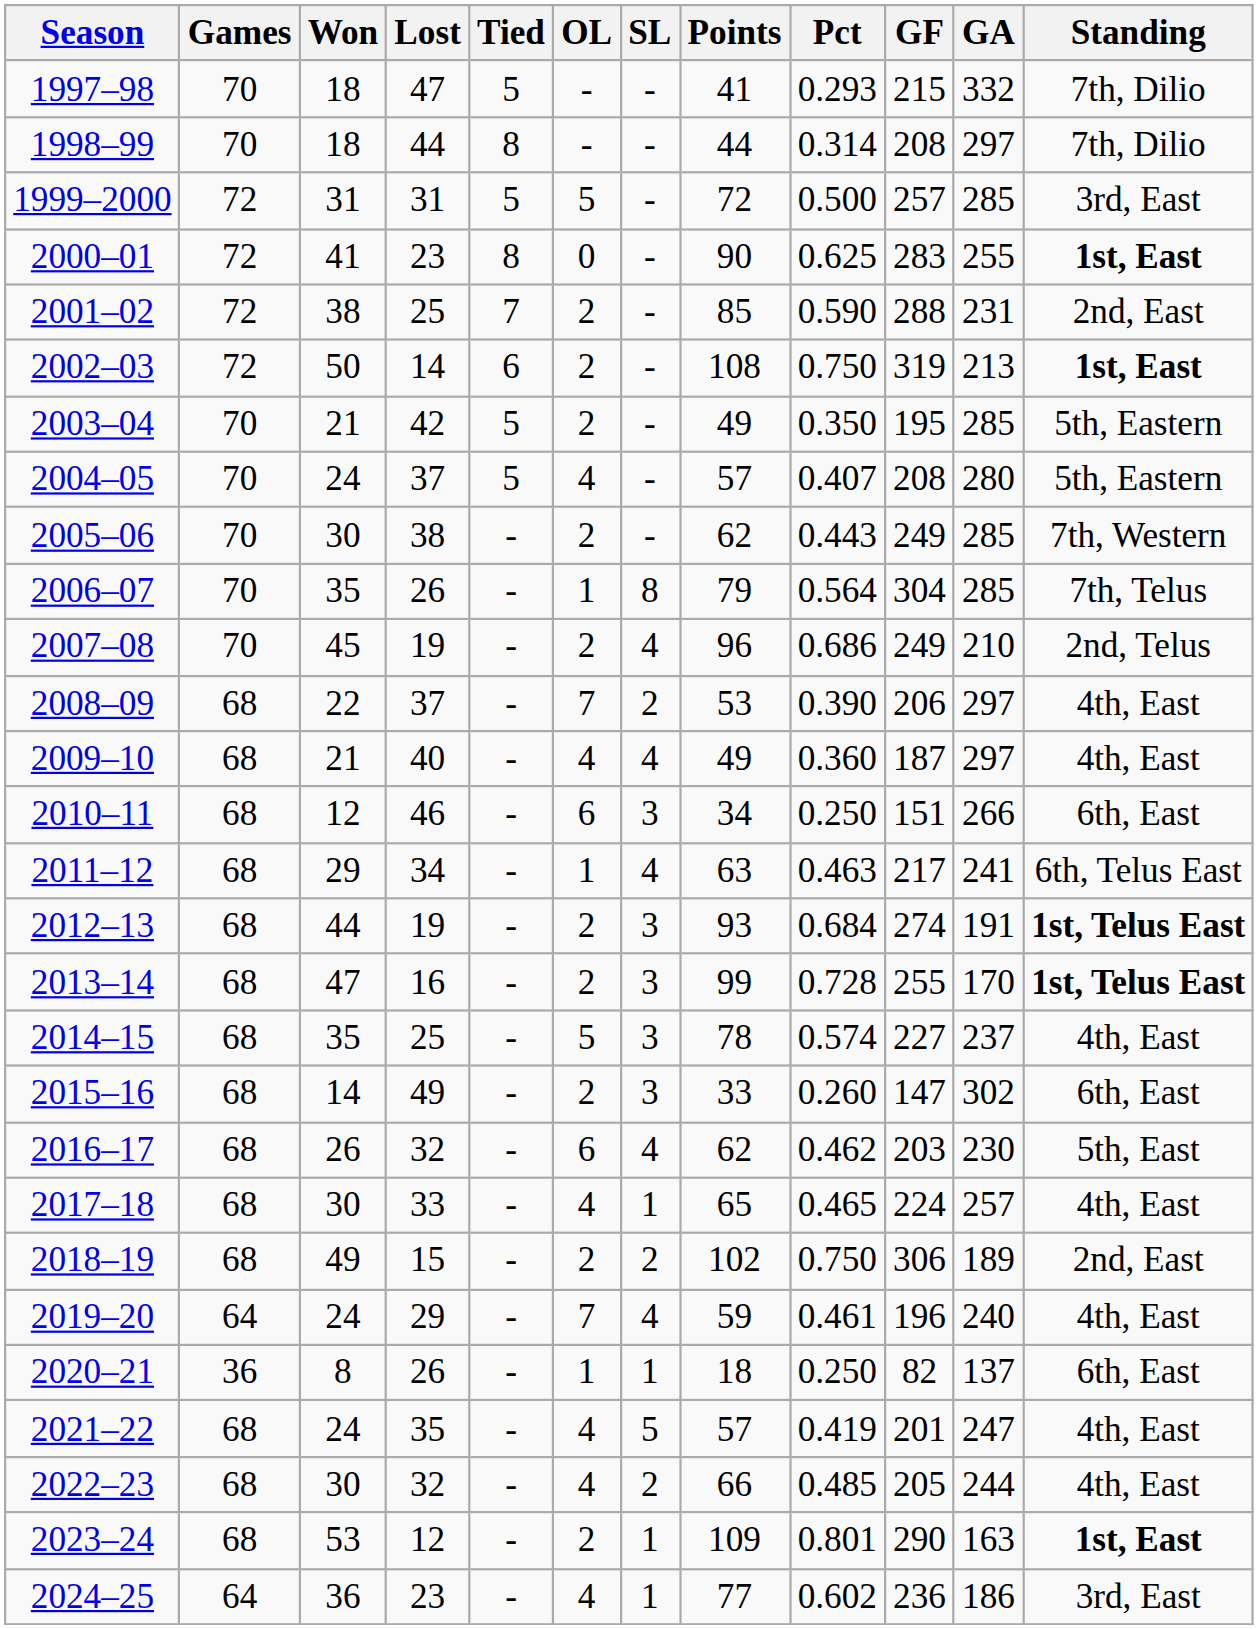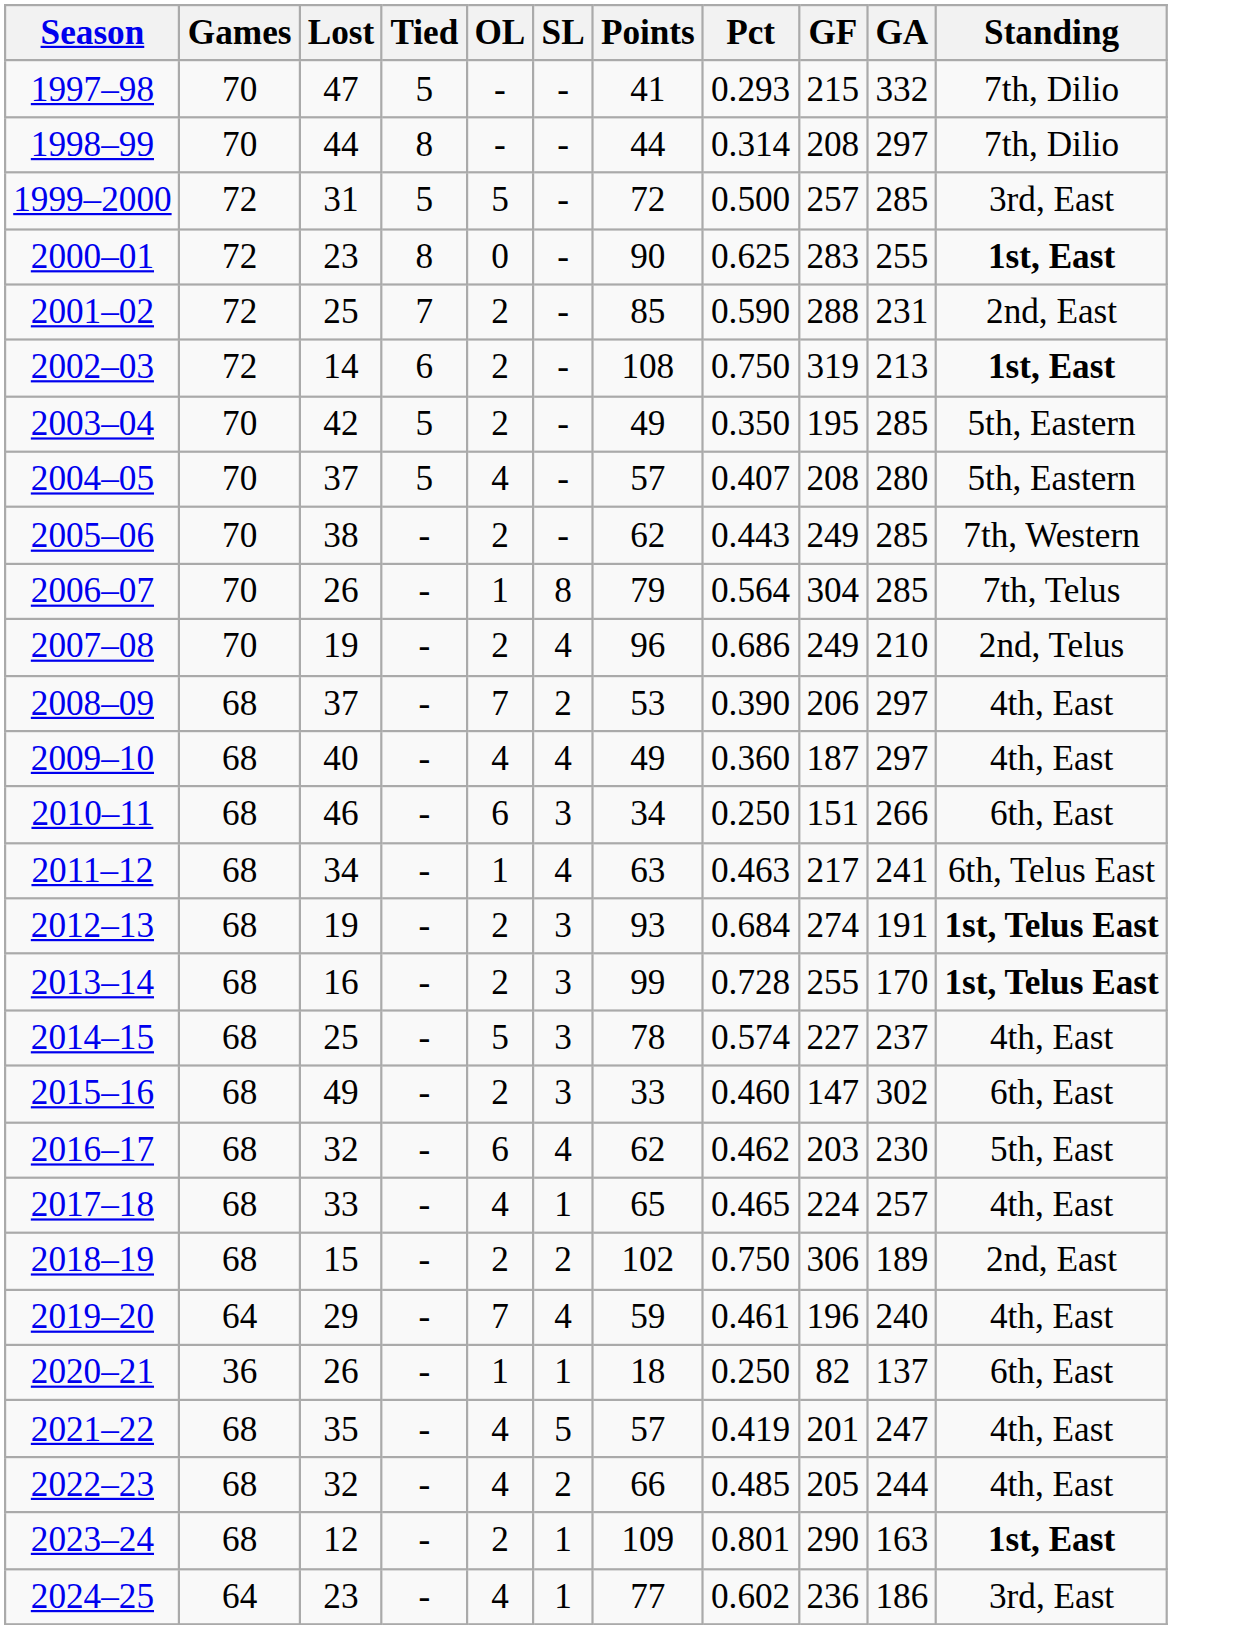 <table class="wikitable" style="text-align:center">
 <tr>
 <th><a href='#'>Season</a></th>
 <th>Games</th>
-<th>Won</th>
 <th>Lost</th>
 <th>Tied</th>
 <th>OL</th>
 <th>SL</th>
 <th>Points</th>
 <th>Pct</th>
 <th>GF</th>
 <th>GA</th>
 <th>Standing</th>
 </tr>
 <tr>
 <td><a href='#'>1997–98</a></td>
 <td>70</td>
-<td>18</td>
 <td>47</td>
 <td>5</td>
 <td>-</td>
 <td>-</td>
 <td>41</td>
 <td>0.293</td>
 <td>215</td>
 <td>332</td>
 <td>7th, Dilio</td>
 </tr>
 <tr>
 <td><a href='#'>1998–99</a></td>
 <td>70</td>
-<td>18</td>
 <td>44</td>
 <td>8</td>
 <td>-</td>
 <td>-</td>
 <td>44</td>
 <td>0.314</td>
 <td>208</td>
 <td>297</td>
 <td>7th, Dilio</td>
 </tr>
 <tr>
 <td><a href='#'>1999–2000</a></td>
 <td>72</td>
 <td>31</td>
-<td>31</td>
 <td>5</td>
 <td>5</td>
 <td>-</td>
 <td>72</td>
 <td>0.500</td>
 <td>257</td>
 <td>285</td>
 <td>3rd, East</td>
 </tr>
 <tr>
 <td><a href='#'>2000–01</a></td>
 <td>72</td>
-<td>41</td>
 <td>23</td>
 <td>8</td>
 <td>0</td>
 <td>-</td>
 <td>90</td>
 <td>0.625</td>
 <td>283</td>
 <td>255</td>
 <td><strong>1st, East</strong></td>
 </tr>
 <tr>
 <td><a href='#'>2001–02</a></td>
 <td>72</td>
-<td>38</td>
 <td>25</td>
 <td>7</td>
 <td>2</td>
 <td>-</td>
 <td>85</td>
 <td>0.590</td>
 <td>288</td>
 <td>231</td>
 <td>2nd, East</td>
 </tr>
 <tr>
 <td><a href='#'>2002–03</a></td>
 <td>72</td>
-<td>50</td>
 <td>14</td>
 <td>6</td>
 <td>2</td>
 <td>-</td>
 <td>108</td>
 <td>0.750</td>
 <td>319</td>
 <td>213</td>
 <td><strong>1st, East</strong></td>
 </tr>
 <tr>
 <td><a href='#'>2003–04</a></td>
 <td>70</td>
-<td>21</td>
 <td>42</td>
 <td>5</td>
 <td>2</td>
 <td>-</td>
 <td>49</td>
 <td>0.350</td>
 <td>195</td>
 <td>285</td>
 <td>5th, Eastern</td>
 </tr>
 <tr>
 <td><a href='#'>2004–05</a></td>
 <td>70</td>
-<td>24</td>
 <td>37</td>
 <td>5</td>
 <td>4</td>
 <td>-</td>
 <td>57</td>
 <td>0.407</td>
 <td>208</td>
 <td>280</td>
 <td>5th, Eastern</td>
 </tr>
 <tr>
 <td><a href='#'>2005–06</a></td>
 <td>70</td>
-<td>30</td>
 <td>38</td>
 <td>-</td>
 <td>2</td>
 <td>-</td>
 <td>62</td>
 <td>0.443</td>
 <td>249</td>
 <td>285</td>
 <td>7th, Western</td>
 </tr>
 <tr>
 <td><a href='#'>2006–07</a></td>
 <td>70</td>
-<td>35</td>
 <td>26</td>
 <td>-</td>
 <td>1</td>
 <td>8</td>
 <td>79</td>
 <td>0.564</td>
 <td>304</td>
 <td>285</td>
 <td>7th, Telus</td>
 </tr>
 <tr>
 <td><a href='#'>2007–08</a></td>
 <td>70</td>
-<td>45</td>
 <td>19</td>
 <td>-</td>
 <td>2</td>
 <td>4</td>
 <td>96</td>
 <td>0.686</td>
 <td>249</td>
 <td>210</td>
 <td>2nd, Telus</td>
 </tr>
 <tr>
 <td><a href='#'>2008–09</a></td>
 <td>68</td>
-<td>22</td>
 <td>37</td>
 <td>-</td>
 <td>7</td>
 <td>2</td>
 <td>53</td>
 <td>0.390</td>
 <td>206</td>
 <td>297</td>
 <td>4th, East</td>
 </tr>
 <tr>
 <td><a href='#'>2009–10</a></td>
 <td>68</td>
-<td>21</td>
 <td>40</td>
 <td>-</td>
 <td>4</td>
 <td>4</td>
 <td>49</td>
 <td>0.360</td>
 <td>187</td>
 <td>297</td>
 <td>4th, East</td>
 </tr>
 <tr>
 <td><a href='#'>2010–11</a></td>
 <td>68</td>
-<td>12</td>
 <td>46</td>
 <td>-</td>
 <td>6</td>
 <td>3</td>
 <td>34</td>
 <td>0.250</td>
 <td>151</td>
 <td>266</td>
 <td>6th, East</td>
 </tr>
 <tr>
 <td><a href='#'>2011–12</a></td>
 <td>68</td>
-<td>29</td>
 <td>34</td>
 <td>-</td>
 <td>1</td>
 <td>4</td>
 <td>63</td>
 <td>0.463</td>
 <td>217</td>
 <td>241</td>
 <td>6th, Telus East</td>
 </tr>
 <tr>
 <td><a href='#'>2012–13</a></td>
 <td>68</td>
-<td>44</td>
 <td>19</td>
 <td>-</td>
 <td>2</td>
 <td>3</td>
 <td>93</td>
 <td>0.684</td>
 <td>274</td>
 <td>191</td>
 <td><strong>1st, Telus East</strong></td>
 </tr>
 <tr>
 <td><a href='#'>2013–14</a></td>
 <td>68</td>
-<td>47</td>
 <td>16</td>
 <td>-</td>
 <td>2</td>
 <td>3</td>
 <td>99</td>
 <td>0.728</td>
 <td>255</td>
 <td>170</td>
 <td><strong>1st, Telus East</strong></td>
 </tr>
 <tr>
 <td><a href='#'>2014–15</a></td>
 <td>68</td>
-<td>35</td>
 <td>25</td>
 <td>-</td>
 <td>5</td>
 <td>3</td>
 <td>78</td>
 <td>0.574</td>
 <td>227</td>
 <td>237</td>
 <td>4th, East</td>
 </tr>
 <tr>
 <td><a href='#'>2015–16</a></td>
 <td>68</td>
-<td>14</td>
 <td>49</td>
 <td>-</td>
 <td>2</td>
 <td>3</td>
 <td>33</td>
-<td>0.260</td>
+<td>0.460</td>
 <td>147</td>
 <td>302</td>
 <td>6th, East</td>
 </tr>
 <tr>
 <td><a href='#'>2016–17</a></td>
 <td>68</td>
-<td>26</td>
 <td>32</td>
 <td>-</td>
 <td>6</td>
 <td>4</td>
 <td>62</td>
 <td>0.462</td>
 <td>203</td>
 <td>230</td>
 <td>5th, East</td>
 </tr>
 <tr>
 <td><a href='#'>2017–18</a></td>
 <td>68</td>
-<td>30</td>
 <td>33</td>
 <td>-</td>
 <td>4</td>
 <td>1</td>
 <td>65</td>
 <td>0.465</td>
 <td>224</td>
 <td>257</td>
 <td>4th, East</td>
 </tr>
 <tr>
 <td><a href='#'>2018–19</a></td>
 <td>68</td>
-<td>49</td>
 <td>15</td>
 <td>-</td>
 <td>2</td>
 <td>2</td>
 <td>102</td>
 <td>0.750</td>
 <td>306</td>
 <td>189</td>
 <td>2nd, East</td>
 </tr>
 <tr>
 <td><a href='#'>2019–20</a></td>
 <td>64</td>
-<td>24</td>
 <td>29</td>
 <td>-</td>
 <td>7</td>
 <td>4</td>
 <td>59</td>
 <td>0.461</td>
 <td>196</td>
 <td>240</td>
 <td>4th, East</td>
 </tr>
 <tr>
 <td><a href='#'>2020–21</a></td>
 <td>36</td>
-<td>8</td>
 <td>26</td>
 <td>-</td>
 <td>1</td>
 <td>1</td>
 <td>18</td>
 <td>0.250</td>
 <td>82</td>
 <td>137</td>
 <td>6th, East</td>
 </tr>
 <tr>
 <td><a href='#'>2021–22</a></td>
 <td>68</td>
-<td>24</td>
 <td>35</td>
 <td>-</td>
 <td>4</td>
 <td>5</td>
 <td>57</td>
 <td>0.419</td>
 <td>201</td>
 <td>247</td>
 <td>4th, East</td>
 </tr>
 <tr>
 <td><a href='#'>2022–23</a></td>
 <td>68</td>
-<td>30</td>
 <td>32</td>
 <td>-</td>
 <td>4</td>
 <td>2</td>
 <td>66</td>
 <td>0.485</td>
 <td>205</td>
 <td>244</td>
 <td>4th, East</td>
 </tr>
 <tr>
 <td><a href='#'>2023–24</a></td>
 <td>68</td>
-<td>53</td>
 <td>12</td>
 <td>-</td>
 <td>2</td>
 <td>1</td>
 <td>109</td>
 <td>0.801</td>
 <td>290</td>
 <td>163</td>
 <td><strong>1st, East</strong></td>
 </tr>
 <tr>
 <td><a href='#'>2024–25</a></td>
 <td>64</td>
-<td>36</td>
 <td>23</td>
 <td>-</td>
 <td>4</td>
 <td>1</td>
 <td>77</td>
 <td>0.602</td>
 <td>236</td>
 <td>186</td>
 <td>3rd, East</td>
 </tr>
 </table>
